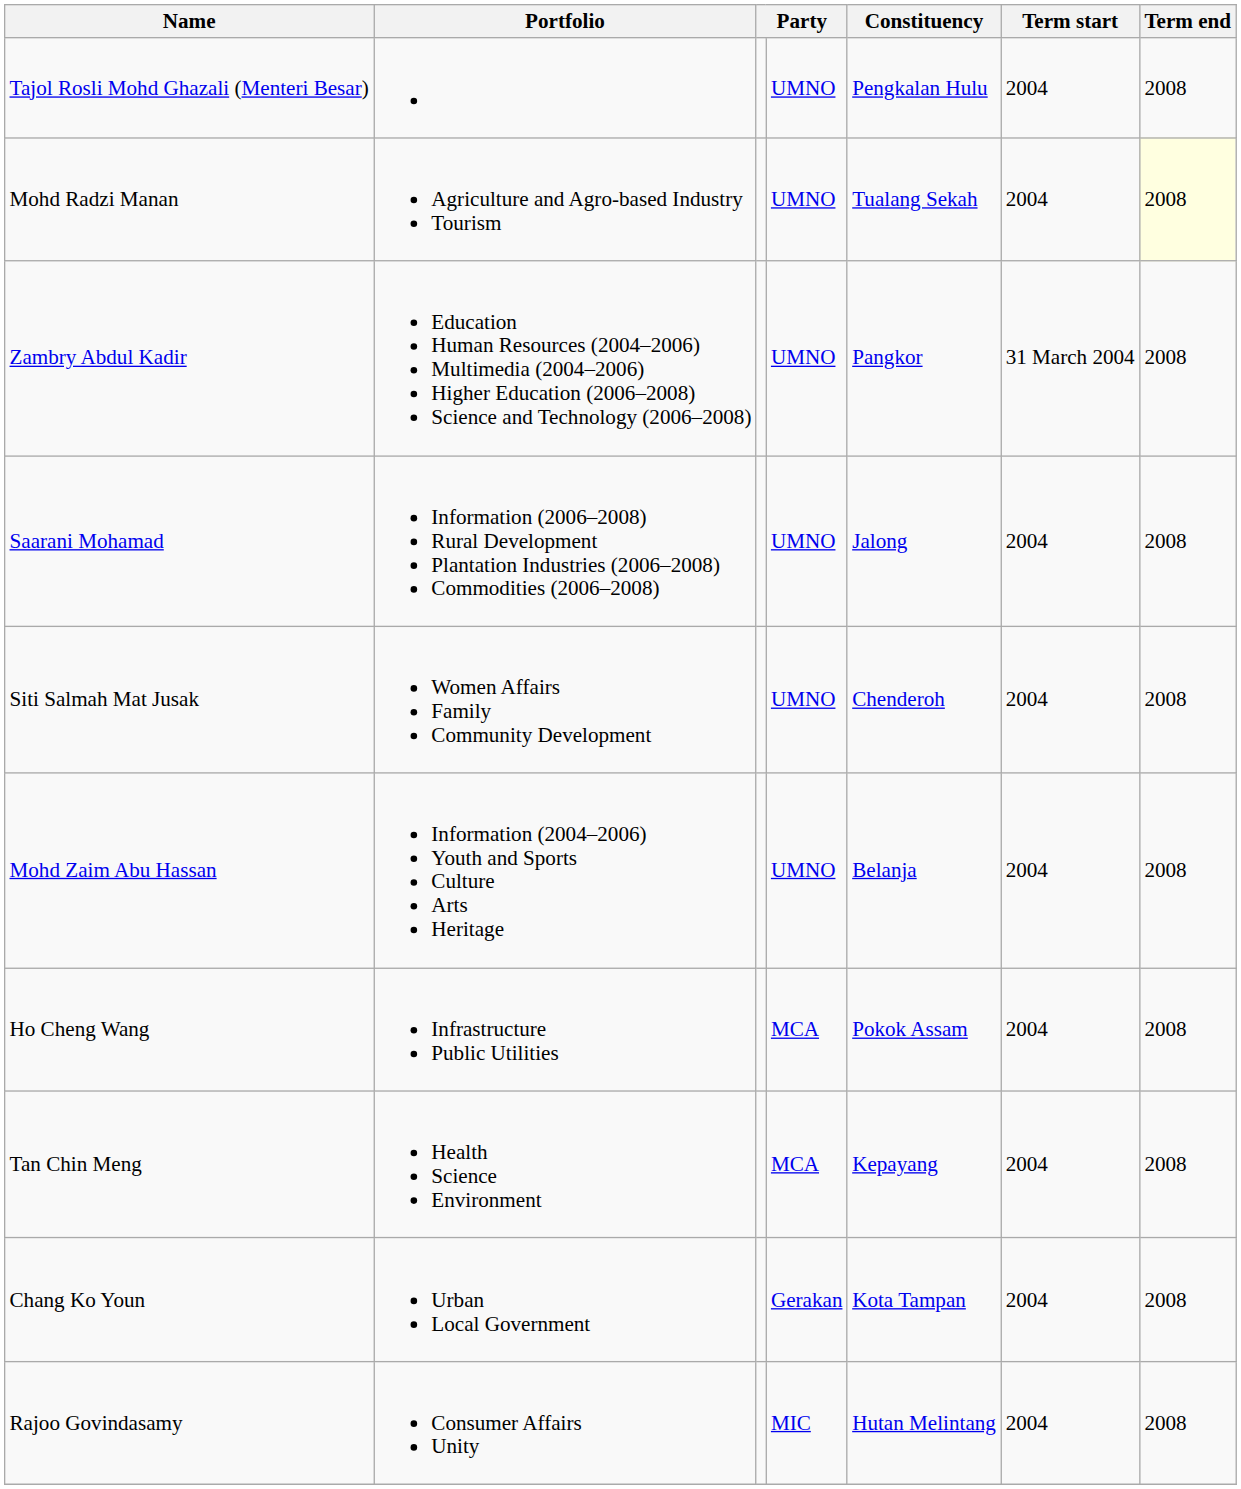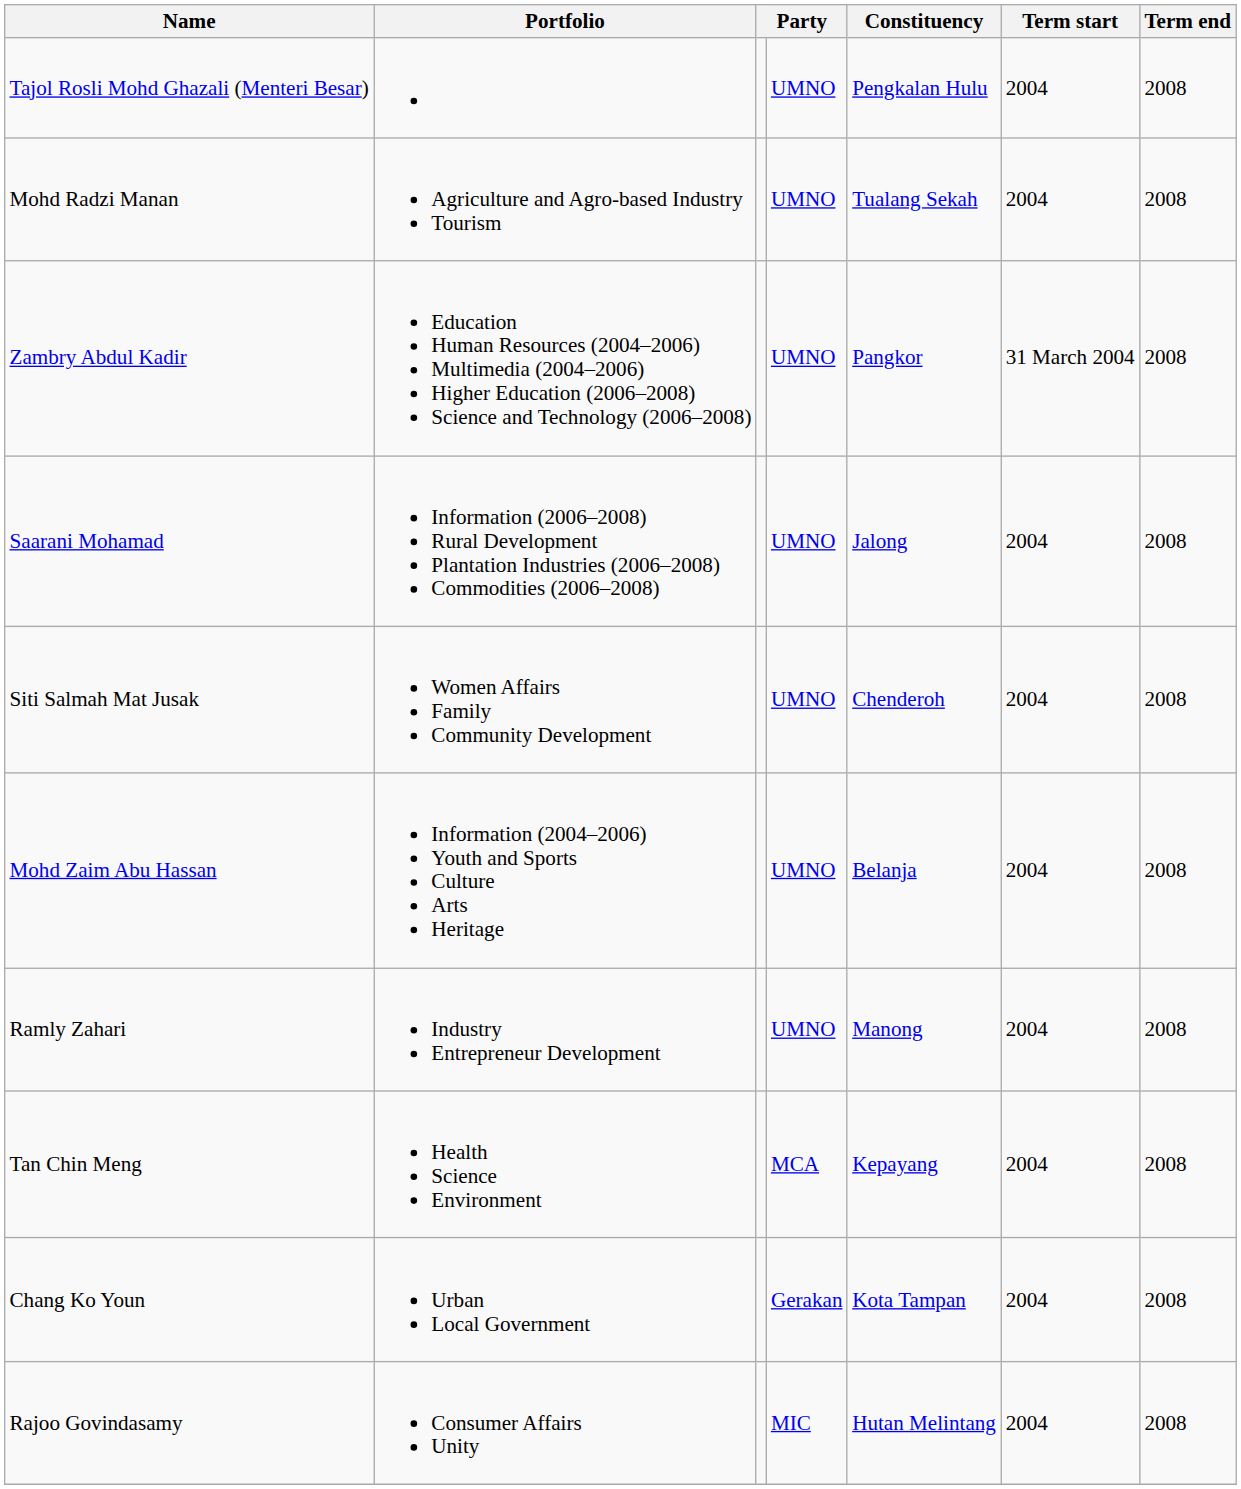 <table class="wikitable">
 <tr>
 <th>Name</th>
 <th>Portfolio</th>
 <th colspan=2>Party</th>
 <th>Constituency</th>
 <th>Term start</th>
 <th>Term end</th>
 </tr>
 <tr>
 <td><a href='#'>Tajol Rosli Mohd Ghazali</a> (<a href='#'>Menteri Besar</a>)</td>
 <td><br><ul><li></li></ul></td>
 <td bgcolor=></td>
 <td><a href='#'>UMNO</a></td>
 <td><a href='#'>Pengkalan Hulu</a></td>
 <td>2004</td>
 <td>2008</td>
 </tr>
 <tr>
 <td>Mohd Radzi Manan</td>
 <td><br><ul><li>Agriculture and Agro-based Industry</li><li>Tourism</li></ul></td>
 <td bgcolor=></td>
 <td><a href='#'>UMNO</a></td>
 <td><a href='#'>Tualang Sekah</a></td>
 <td>2004</td>
-<td style="background: lightyellow;">2008</td>
+<td>2008</td>
 </tr>
 <tr>
 <td><a href='#'>Zambry Abdul Kadir</a></td>
 <td><br><ul><li>Education</li><li>Human Resources (2004–2006)</li><li>Multimedia (2004–2006)</li><li>Higher Education (2006–2008)</li><li>Science and Technology (2006–2008)</li></ul></td>
 <td bgcolor=></td>
 <td><a href='#'>UMNO</a></td>
 <td><a href='#'>Pangkor</a></td>
 <td>31 March 2004</td>
 <td>2008</td>
 </tr>
 <tr>
 <td><a href='#'>Saarani Mohamad</a></td>
 <td><br><ul><li>Information (2006–2008)</li><li>Rural Development</li><li>Plantation Industries (2006–2008)</li><li>Commodities (2006–2008)</li></ul></td>
 <td bgcolor=></td>
 <td><a href='#'>UMNO</a></td>
 <td><a href='#'>Jalong</a></td>
 <td>2004</td>
 <td>2008</td>
 </tr>
 <tr>
 <td>Siti Salmah Mat Jusak</td>
 <td><br><ul><li>Women Affairs</li><li>Family</li><li>Community Development</li></ul></td>
 <td bgcolor=></td>
 <td><a href='#'>UMNO</a></td>
 <td><a href='#'>Chenderoh</a></td>
 <td>2004</td>
 <td>2008</td>
 </tr>
 <tr>
 <td><a href='#'>Mohd Zaim Abu Hassan</a></td>
 <td><br><ul><li>Information (2004–2006)</li><li>Youth and Sports</li><li>Culture</li><li>Arts</li><li>Heritage</li></ul></td>
 <td bgcolor=></td>
 <td><a href='#'>UMNO</a></td>
 <td><a href='#'>Belanja</a></td>
 <td>2004</td>
 <td>2008</td>
 </tr>
 <tr>
-<td>Ho Cheng Wang</td>
-<td><br><ul><li>Infrastructure</li><li>Public Utilities</li></ul></td>
+<td>Ramly Zahari</td>
+<td><br><ul><li>Industry</li><li>Entrepreneur Development</li></ul></td>
 <td bgcolor=></td>
-<td><a href='#'>MCA</a></td>
-<td><a href='#'>Pokok Assam</a></td>
+<td><a href='#'>UMNO</a></td>
+<td><a href='#'>Manong</a></td>
 <td>2004</td>
 <td>2008</td>
 </tr>
 <tr>
 <td>Tan Chin Meng</td>
 <td><br><ul><li>Health</li><li>Science</li><li>Environment</li></ul></td>
 <td bgcolor=></td>
 <td><a href='#'>MCA</a></td>
 <td><a href='#'>Kepayang</a></td>
 <td>2004</td>
 <td>2008</td>
 </tr>
 <tr>
 <td>Chang Ko Youn</td>
 <td><br><ul><li>Urban</li><li>Local Government</li></ul></td>
 <td bgcolor=></td>
 <td><a href='#'>Gerakan</a></td>
 <td><a href='#'>Kota Tampan</a></td>
 <td>2004</td>
 <td>2008</td>
 </tr>
 <tr>
 <td>Rajoo Govindasamy</td>
 <td><br><ul><li>Consumer Affairs</li><li>Unity</li></ul></td>
 <td bgcolor=></td>
 <td><a href='#'>MIC</a></td>
 <td><a href='#'>Hutan Melintang</a></td>
 <td>2004</td>
 <td>2008</td>
 </tr>
 <tr>
 </tr>
 </table>
